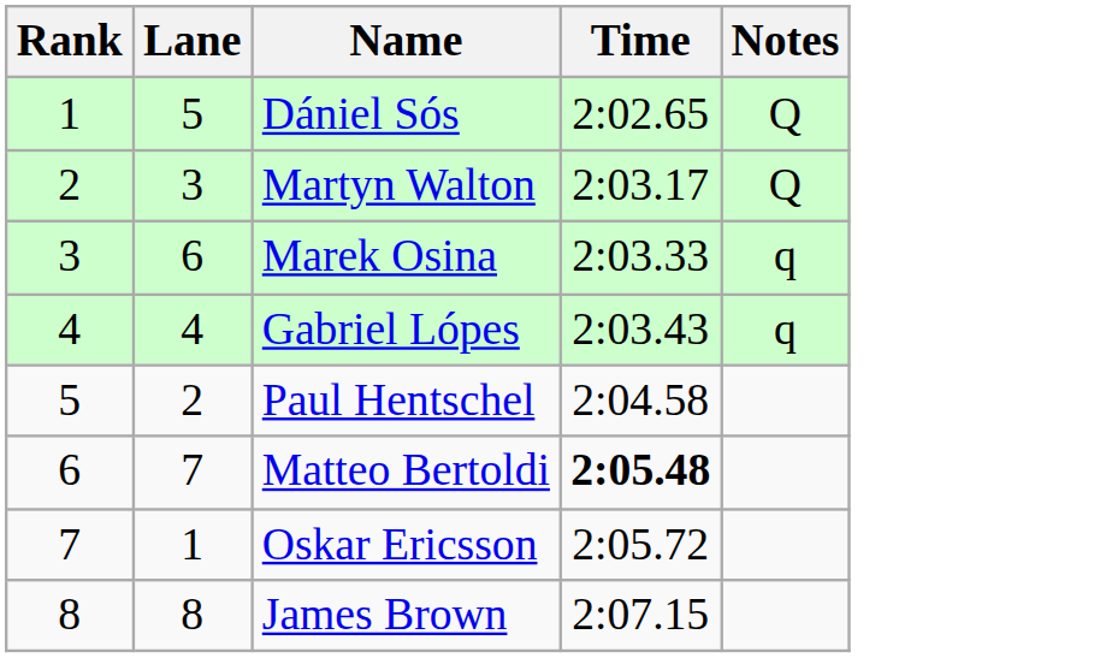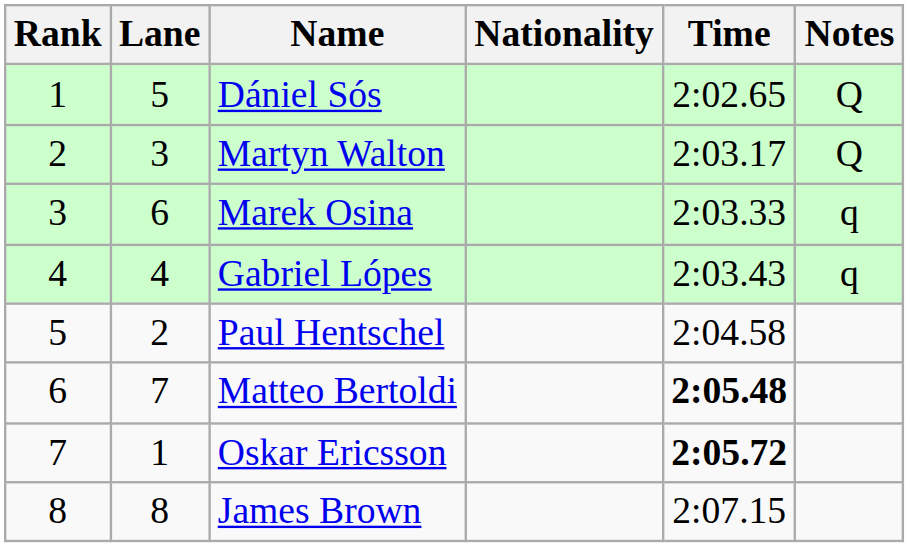 <table class="wikitable sortable" style="text-align:center">
 <tr>
 <th>Rank</th>
 <th>Lane</th>
 <th>Name</th>
+<th>Nationality</th>
 <th>Time</th>
 <th>Notes</th>
 </tr>
 <tr bgcolor=ccffcc>
 <td>1</td>
 <td>5</td>
 <td align=left><a href='#'>Dániel Sós</a></td>
+<td align=left></td>
 <td>2:02.65</td>
 <td>Q</td>
 </tr>
 <tr bgcolor=ccffcc>
 <td>2</td>
 <td>3</td>
 <td align=left><a href='#'>Martyn Walton</a></td>
+<td align=left></td>
 <td>2:03.17</td>
 <td>Q</td>
 </tr>
 <tr bgcolor=ccffcc>
 <td>3</td>
 <td>6</td>
 <td align=left><a href='#'>Marek Osina</a></td>
+<td align=left></td>
 <td>2:03.33</td>
 <td>q</td>
 </tr>
 <tr bgcolor=ccffcc>
 <td>4</td>
 <td>4</td>
 <td align=left><a href='#'>Gabriel Lópes</a></td>
+<td align=left></td>
 <td>2:03.43</td>
 <td>q</td>
 </tr>
 <tr>
 <td>5</td>
 <td>2</td>
 <td align=left><a href='#'>Paul Hentschel</a></td>
+<td align=left></td>
 <td>2:04.58</td>
 <td></td>
 </tr>
 <tr>
 <td>6</td>
 <td>7</td>
 <td align=left><a href='#'>Matteo Bertoldi</a></td>
+<td align=left></td>
 <td><strong>2:05.48</strong></td>
 <td></td>
 </tr>
 <tr>
 <td>7</td>
 <td>1</td>
 <td align=left><a href='#'>Oskar Ericsson</a></td>
-<td>2:05.72</td>
+<td align=left></td>
+<td><strong>2:05.72</strong></td>
 <td></td>
 </tr>
 <tr>
 <td>8</td>
 <td>8</td>
 <td align=left><a href='#'>James Brown</a></td>
+<td align=left></td>
 <td>2:07.15</td>
 <td></td>
 </tr>
 </table>
